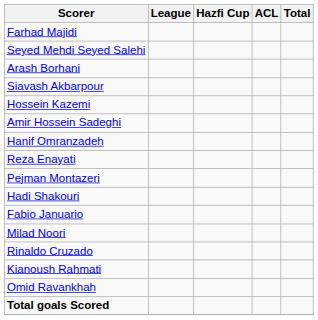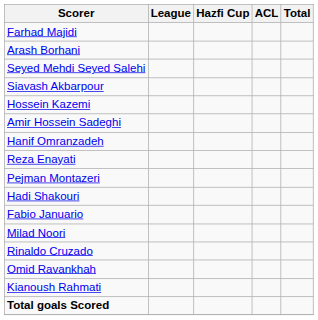 <table class="wikitable">
 <tr>
 <th>Scorer</th>
 <th>League</th>
 <th>Hazfi Cup</th>
 <th>ACL</th>
 <th>Total</th>
 </tr>
 <tr>
 <td> <a href='#'>Farhad Majidi</a></td>
 <td></td>
 <td></td>
 <td></td>
 <td></td>
 </tr>
 <tr>
-<td> <a href='#'>Seyed Mehdi Seyed Salehi</a></td>
+<td> <a href='#'>Arash Borhani</a></td>
 <td></td>
 <td></td>
 <td></td>
 <td></td>
 </tr>
 <tr>
-<td> <a href='#'>Arash Borhani</a></td>
+<td> <a href='#'>Seyed Mehdi Seyed Salehi</a></td>
 <td></td>
 <td></td>
 <td></td>
 <td></td>
 </tr>
 <tr>
 <td> <a href='#'>Siavash Akbarpour</a></td>
 <td></td>
 <td></td>
 <td></td>
 <td></td>
 </tr>
 <tr>
 <td> <a href='#'>Hossein Kazemi</a></td>
 <td></td>
 <td></td>
 <td></td>
 <td></td>
 </tr>
 <tr>
 <td> <a href='#'>Amir Hossein Sadeghi</a></td>
 <td></td>
 <td></td>
 <td></td>
 <td></td>
 </tr>
 <tr>
 <td> <a href='#'>Hanif Omranzadeh</a></td>
 <td></td>
 <td></td>
 <td></td>
 <td></td>
 </tr>
 <tr>
 <td> <a href='#'>Reza Enayati</a></td>
 <td></td>
 <td></td>
 <td></td>
 <td></td>
 </tr>
 <tr>
 <td> <a href='#'>Pejman Montazeri</a></td>
 <td></td>
 <td></td>
 <td></td>
 <td></td>
 </tr>
 <tr>
 <td> <a href='#'>Hadi Shakouri</a></td>
 <td></td>
 <td></td>
 <td></td>
 <td></td>
 </tr>
 <tr>
 <td> <a href='#'>Fabio Januario</a></td>
 <td></td>
 <td></td>
 <td></td>
 <td></td>
 </tr>
 <tr>
 <td> <a href='#'>Milad Noori</a></td>
 <td></td>
 <td></td>
 <td></td>
 <td></td>
 </tr>
 <tr>
 <td> <a href='#'>Rinaldo Cruzado</a></td>
 <td></td>
 <td></td>
 <td></td>
 <td></td>
 </tr>
 <tr>
-<td> <a href='#'>Kianoush Rahmati</a></td>
+<td> <a href='#'>Omid Ravankhah</a></td>
 <td></td>
 <td></td>
 <td></td>
 <td></td>
 </tr>
 <tr>
-<td> <a href='#'>Omid Ravankhah</a></td>
+<td> <a href='#'>Kianoush Rahmati</a></td>
 <td></td>
 <td></td>
 <td></td>
 <td></td>
 </tr>
 <tr>
 <td><strong>Total goals Scored</strong></td>
 <td></td>
 <td></td>
 <td></td>
 <td></td>
 </tr>
 <tr>
 </tr>
 </table>
